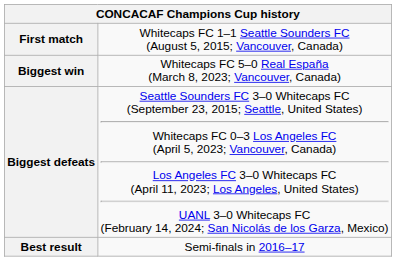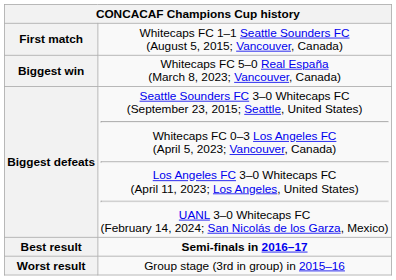 <table class="wikitable collapsible collapsed" style="text-align: center;font-size:90%;">
 <tr>
 <th colspan="2">CONCACAF Champions Cup history</th>
 </tr>
 <tr>
 <th>First match</th>
 <td> Whitecaps FC 1–1 <a href='#'>Seattle Sounders FC</a>  <br> (August 5, 2015; <a href='#'>Vancouver</a>, Canada)</td>
 </tr>
 <tr>
 <th>Biggest win</th>
 <td> Whitecaps FC 5–0 <a href='#'>Real España</a>  <br> (March 8, 2023; <a href='#'>Vancouver</a>, Canada)</td>
 </tr>
 <tr>
 <th>Biggest defeats</th>
 <td> <a href='#'>Seattle Sounders FC</a> 3–0 Whitecaps FC  <br> (September 23, 2015; <a href='#'>Seattle</a>, United States) <hr>  Whitecaps FC 0–3 <a href='#'>Los Angeles FC</a>  <br> (April 5, 2023; <a href='#'>Vancouver</a>, Canada) <hr>  <a href='#'>Los Angeles FC</a> 3–0 Whitecaps FC  <br> (April 11, 2023; <a href='#'>Los Angeles</a>, United States) <hr>  <a href='#'>UANL</a> 3–0 Whitecaps FC  <br> (February 14, 2024; <a href='#'>San Nicolás de los Garza</a>, Mexico)</td>
 </tr>
 <tr>
 <th>Best result</th>
-<td>Semi-finals in <a href='#'>2016–17</a></td>
+<td><strong>Semi-finals in <a href='#'>2016–17</a></strong></td>
+</tr>
+<tr>
+<th>Worst result</th>
+<td>Group stage (3rd in group) in <a href='#'>2015–16</a></td>
 </tr>
 </table>
